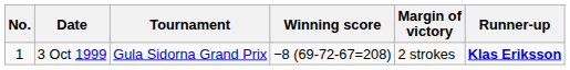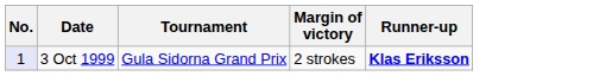 <table class="wikitable" style="font-size:95%;">
 <tr>
 <th>No.</th>
 <th>Date</th>
 <th>Tournament</th>
-<th>Winning score</th>
 <th>Margin of<br>victory</th>
 <th>Runner-up</th>
 </tr>
 <tr>
-<td align=center>1</td>
+<td align=center style="background: lavender;">1</td>
 <td align=right>3 Oct <a href='#'>1999</a></td>
 <td><a href='#'>Gula Sidorna Grand Prix</a></td>
-<td>−8 (69-72-67=208)</td>
 <td>2 strokes</td>
 <td><strong> <a href='#'>Klas Eriksson</a></strong></td>
 </tr>
 </table>
